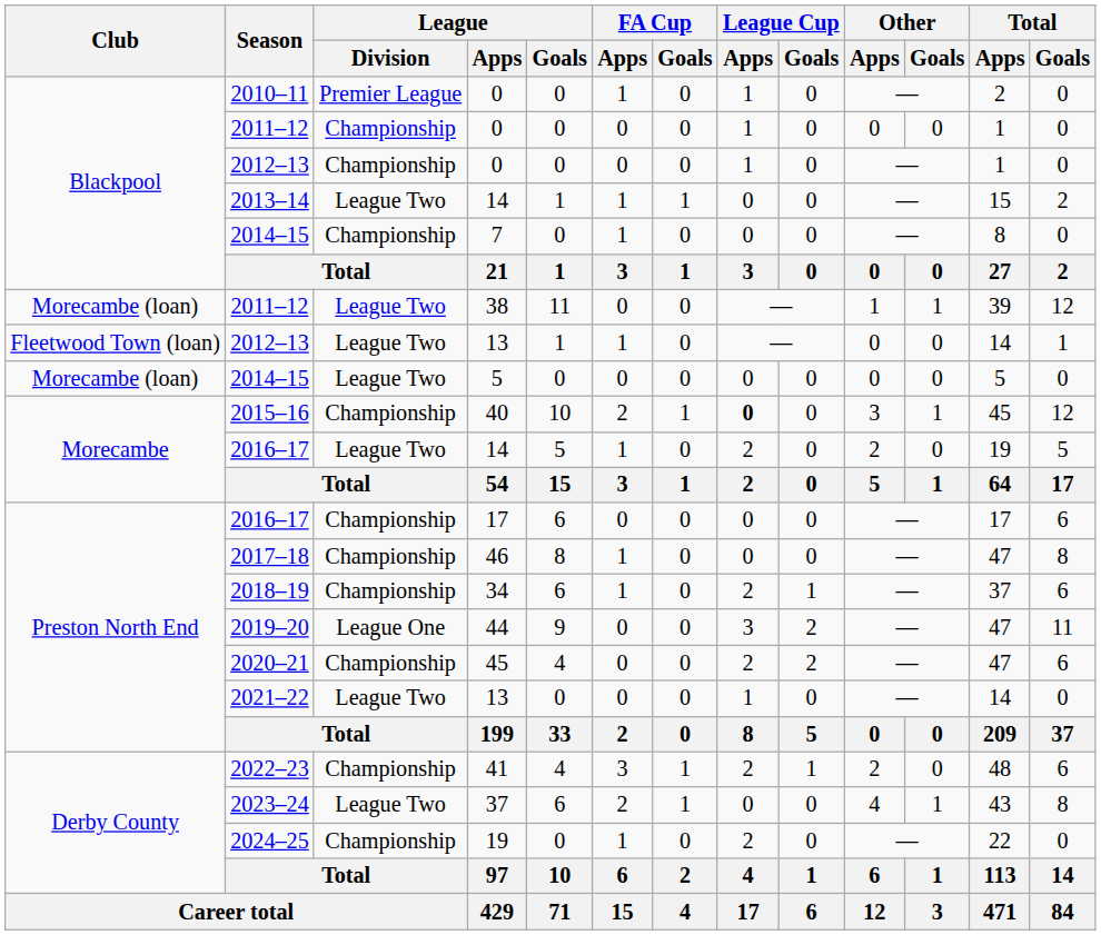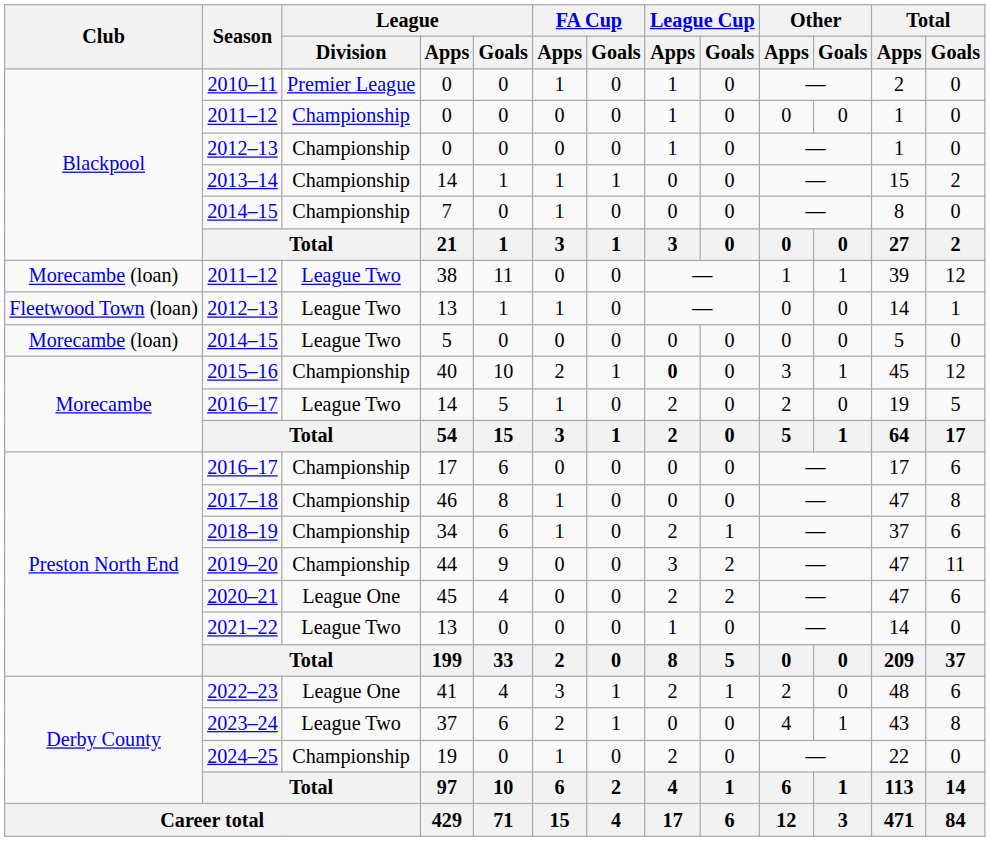 <table class="wikitable" style="text-align:center">
 <tr>
 <th rowspan="2">Club</th>
 <th rowspan="2">Season</th>
 <th colspan="3">League</th>
 <th colspan="2"><a href='#'>FA Cup</a></th>
 <th colspan="2"><a href='#'>League Cup</a></th>
 <th colspan="2">Other</th>
 <th colspan="2">Total</th>
 </tr>
 <tr>
 <th>Division</th>
 <th>Apps</th>
 <th>Goals</th>
 <th>Apps</th>
 <th>Goals</th>
 <th>Apps</th>
 <th>Goals</th>
 <th>Apps</th>
 <th>Goals</th>
 <th>Apps</th>
 <th>Goals</th>
 </tr>
 <tr>
 <td rowspan="6"><a href='#'>Blackpool</a></td>
 <td><a href='#'>2010–11</a></td>
 <td><a href='#'>Premier League</a></td>
 <td>0</td>
 <td>0</td>
 <td>1</td>
 <td>0</td>
 <td>1</td>
 <td>0</td>
 <td colspan="2">—</td>
 <td>2</td>
 <td>0</td>
 </tr>
 <tr>
 <td><a href='#'>2011–12</a></td>
 <td><a href='#'>Championship</a></td>
 <td>0</td>
 <td>0</td>
 <td>0</td>
 <td>0</td>
 <td>1</td>
 <td>0</td>
 <td>0</td>
 <td>0</td>
 <td>1</td>
 <td>0</td>
 </tr>
 <tr>
 <td><a href='#'>2012–13</a></td>
 <td>Championship</td>
 <td>0</td>
 <td>0</td>
 <td>0</td>
 <td>0</td>
 <td>1</td>
 <td>0</td>
 <td colspan="2">—</td>
 <td>1</td>
 <td>0</td>
 </tr>
 <tr>
 <td><a href='#'>2013–14</a></td>
-<td>League Two</td>
+<td>Championship</td>
 <td>14</td>
 <td>1</td>
 <td>1</td>
 <td>1</td>
 <td>0</td>
 <td>0</td>
 <td colspan="2">—</td>
 <td>15</td>
 <td>2</td>
 </tr>
 <tr>
 <td><a href='#'>2014–15</a></td>
 <td>Championship</td>
 <td>7</td>
 <td>0</td>
 <td>1</td>
 <td>0</td>
 <td>0</td>
 <td>0</td>
 <td colspan="2">—</td>
 <td>8</td>
 <td>0</td>
 </tr>
 <tr>
 <th colspan="2">Total</th>
 <th>21</th>
 <th>1</th>
 <th>3</th>
 <th>1</th>
 <th>3</th>
 <th>0</th>
 <th>0</th>
 <th>0</th>
 <th>27</th>
 <th>2</th>
 </tr>
 <tr>
 <td><a href='#'>Morecambe</a> (loan)</td>
 <td><a href='#'>2011–12</a></td>
 <td><a href='#'>League Two</a></td>
 <td>38</td>
 <td>11</td>
 <td>0</td>
 <td>0</td>
 <td colspan="2">—</td>
 <td>1</td>
 <td>1</td>
 <td>39</td>
 <td>12</td>
 </tr>
 <tr>
 <td><a href='#'>Fleetwood Town</a> (loan)</td>
 <td><a href='#'>2012–13</a></td>
 <td>League Two</td>
 <td>13</td>
 <td>1</td>
 <td>1</td>
 <td>0</td>
 <td colspan="2">—</td>
 <td>0</td>
 <td>0</td>
 <td>14</td>
 <td>1</td>
 </tr>
 <tr>
 <td><a href='#'>Morecambe</a> (loan)</td>
 <td><a href='#'>2014–15</a></td>
 <td>League Two</td>
 <td>5</td>
 <td>0</td>
 <td>0</td>
 <td>0</td>
 <td>0</td>
 <td>0</td>
 <td>0</td>
 <td>0</td>
 <td>5</td>
 <td>0</td>
 </tr>
 <tr>
 <td rowspan="3"><a href='#'>Morecambe</a></td>
 <td><a href='#'>2015–16</a></td>
 <td>Championship</td>
 <td>40</td>
 <td>10</td>
 <td>2</td>
 <td>1</td>
 <td><strong>0</strong></td>
 <td>0</td>
 <td>3</td>
 <td>1</td>
 <td>45</td>
 <td>12</td>
 </tr>
 <tr>
 <td><a href='#'>2016–17</a></td>
 <td>League Two</td>
 <td>14</td>
 <td>5</td>
 <td>1</td>
 <td>0</td>
 <td>2</td>
 <td>0</td>
 <td>2</td>
 <td>0</td>
 <td>19</td>
 <td>5</td>
 </tr>
 <tr>
 <th colspan="2">Total</th>
 <th>54</th>
 <th>15</th>
 <th>3</th>
 <th>1</th>
 <th>2</th>
 <th>0</th>
 <th>5</th>
 <th>1</th>
 <th>64</th>
 <th>17</th>
 </tr>
 <tr>
 <td rowspan="7"><a href='#'>Preston North End</a></td>
 <td><a href='#'>2016–17</a></td>
 <td>Championship</td>
 <td>17</td>
 <td>6</td>
 <td>0</td>
 <td>0</td>
 <td>0</td>
 <td>0</td>
 <td colspan="2">—</td>
 <td>17</td>
 <td>6</td>
 </tr>
 <tr>
 <td><a href='#'>2017–18</a></td>
 <td>Championship</td>
 <td>46</td>
 <td>8</td>
 <td>1</td>
 <td>0</td>
 <td>0</td>
 <td>0</td>
 <td colspan="2">—</td>
 <td>47</td>
 <td>8</td>
 </tr>
 <tr>
 <td><a href='#'>2018–19</a></td>
 <td>Championship</td>
 <td>34</td>
 <td>6</td>
 <td>1</td>
 <td>0</td>
 <td>2</td>
 <td>1</td>
 <td colspan="2">—</td>
 <td>37</td>
 <td>6</td>
 </tr>
 <tr>
 <td><a href='#'>2019–20</a></td>
-<td>League One</td>
+<td>Championship</td>
 <td>44</td>
 <td>9</td>
 <td>0</td>
 <td>0</td>
 <td>3</td>
 <td>2</td>
 <td colspan="2">—</td>
 <td>47</td>
 <td>11</td>
 </tr>
 <tr>
 <td><a href='#'>2020–21</a></td>
-<td>Championship</td>
+<td>League One</td>
 <td>45</td>
 <td>4</td>
 <td>0</td>
 <td>0</td>
 <td>2</td>
 <td>2</td>
 <td colspan="2">—</td>
 <td>47</td>
 <td>6</td>
 </tr>
 <tr>
 <td><a href='#'>2021–22</a></td>
 <td>League Two</td>
 <td>13</td>
 <td>0</td>
 <td>0</td>
 <td>0</td>
 <td>1</td>
 <td>0</td>
 <td colspan="2">—</td>
 <td>14</td>
 <td>0</td>
 </tr>
 <tr>
 <th colspan="2">Total</th>
 <th>199</th>
 <th>33</th>
 <th>2</th>
 <th>0</th>
 <th>8</th>
 <th>5</th>
 <th>0</th>
 <th>0</th>
 <th>209</th>
 <th>37</th>
 </tr>
 <tr>
 <td rowspan=4><a href='#'>Derby County</a></td>
 <td><a href='#'>2022–23</a></td>
-<td>Championship</td>
+<td>League One</td>
 <td>41</td>
 <td>4</td>
 <td>3</td>
 <td>1</td>
 <td>2</td>
 <td>1</td>
 <td>2</td>
 <td>0</td>
 <td>48</td>
 <td>6</td>
 </tr>
 <tr>
 <td><a href='#'>2023–24</a></td>
 <td>League Two</td>
 <td>37</td>
 <td>6</td>
 <td>2</td>
 <td>1</td>
 <td>0</td>
 <td>0</td>
 <td>4</td>
 <td>1</td>
 <td>43</td>
 <td>8</td>
 </tr>
 <tr>
 <td><a href='#'>2024–25</a></td>
 <td>Championship</td>
 <td>19</td>
 <td>0</td>
 <td>1</td>
 <td>0</td>
 <td>2</td>
 <td>0</td>
 <td colspan="2">—</td>
 <td>22</td>
 <td>0</td>
 </tr>
 <tr>
 <th colspan="2">Total</th>
 <th>97</th>
 <th>10</th>
 <th>6</th>
 <th>2</th>
 <th>4</th>
 <th>1</th>
 <th>6</th>
 <th>1</th>
 <th>113</th>
 <th>14</th>
 </tr>
 <tr>
 <th colspan="3">Career total</th>
 <th>429</th>
 <th>71</th>
 <th>15</th>
 <th>4</th>
 <th>17</th>
 <th>6</th>
 <th>12</th>
 <th>3</th>
 <th>471</th>
 <th>84</th>
 </tr>
 </table>
